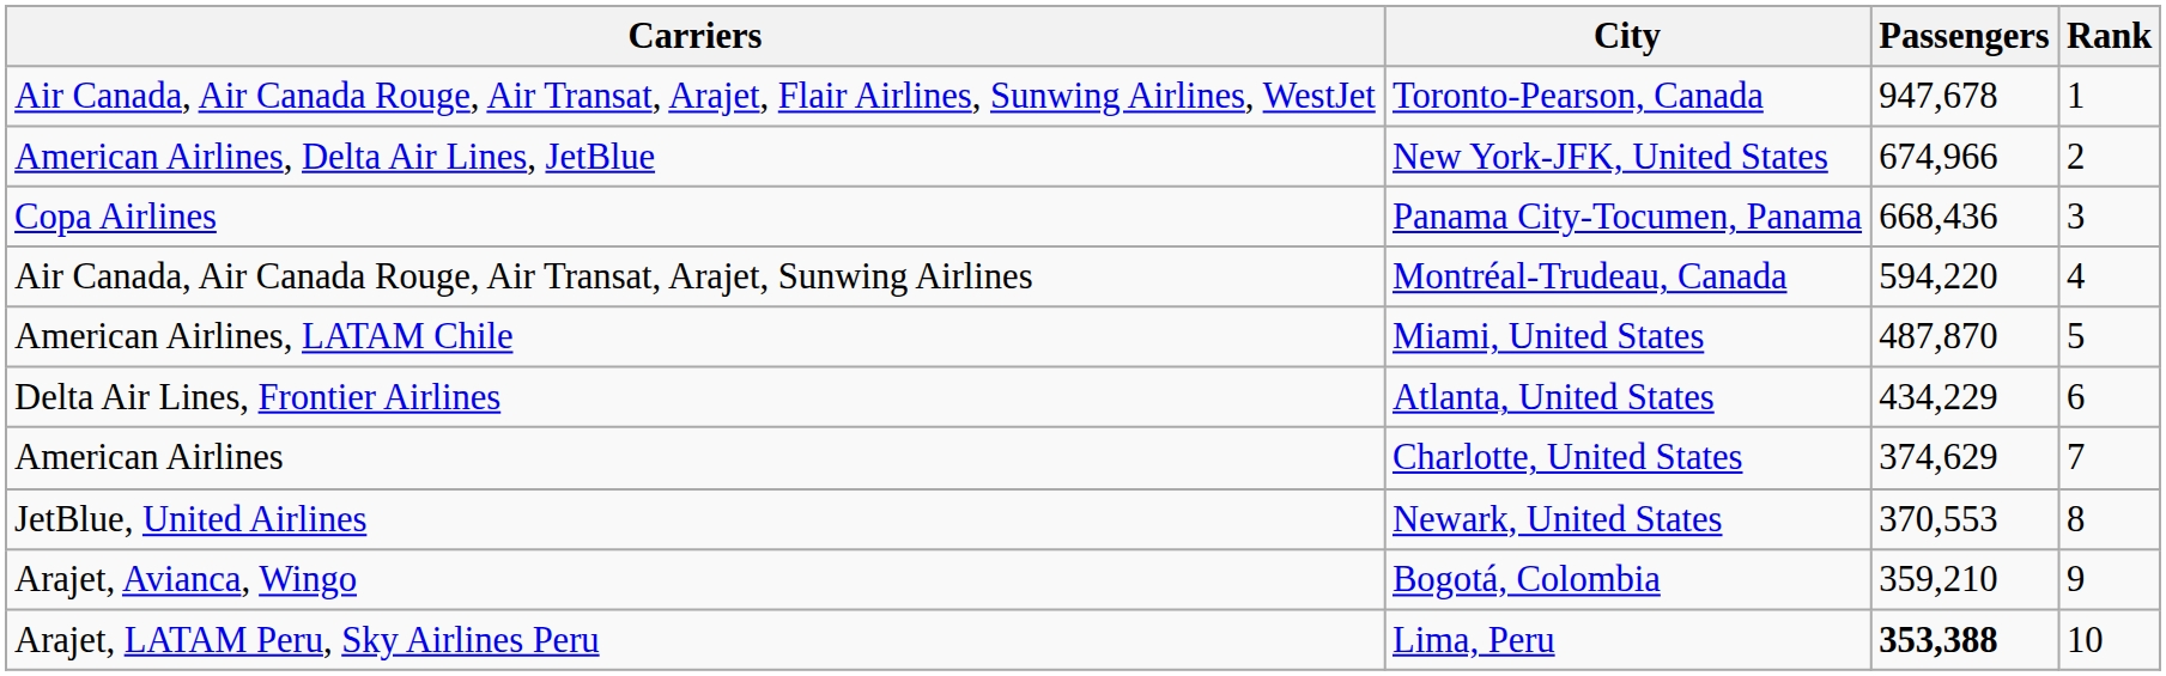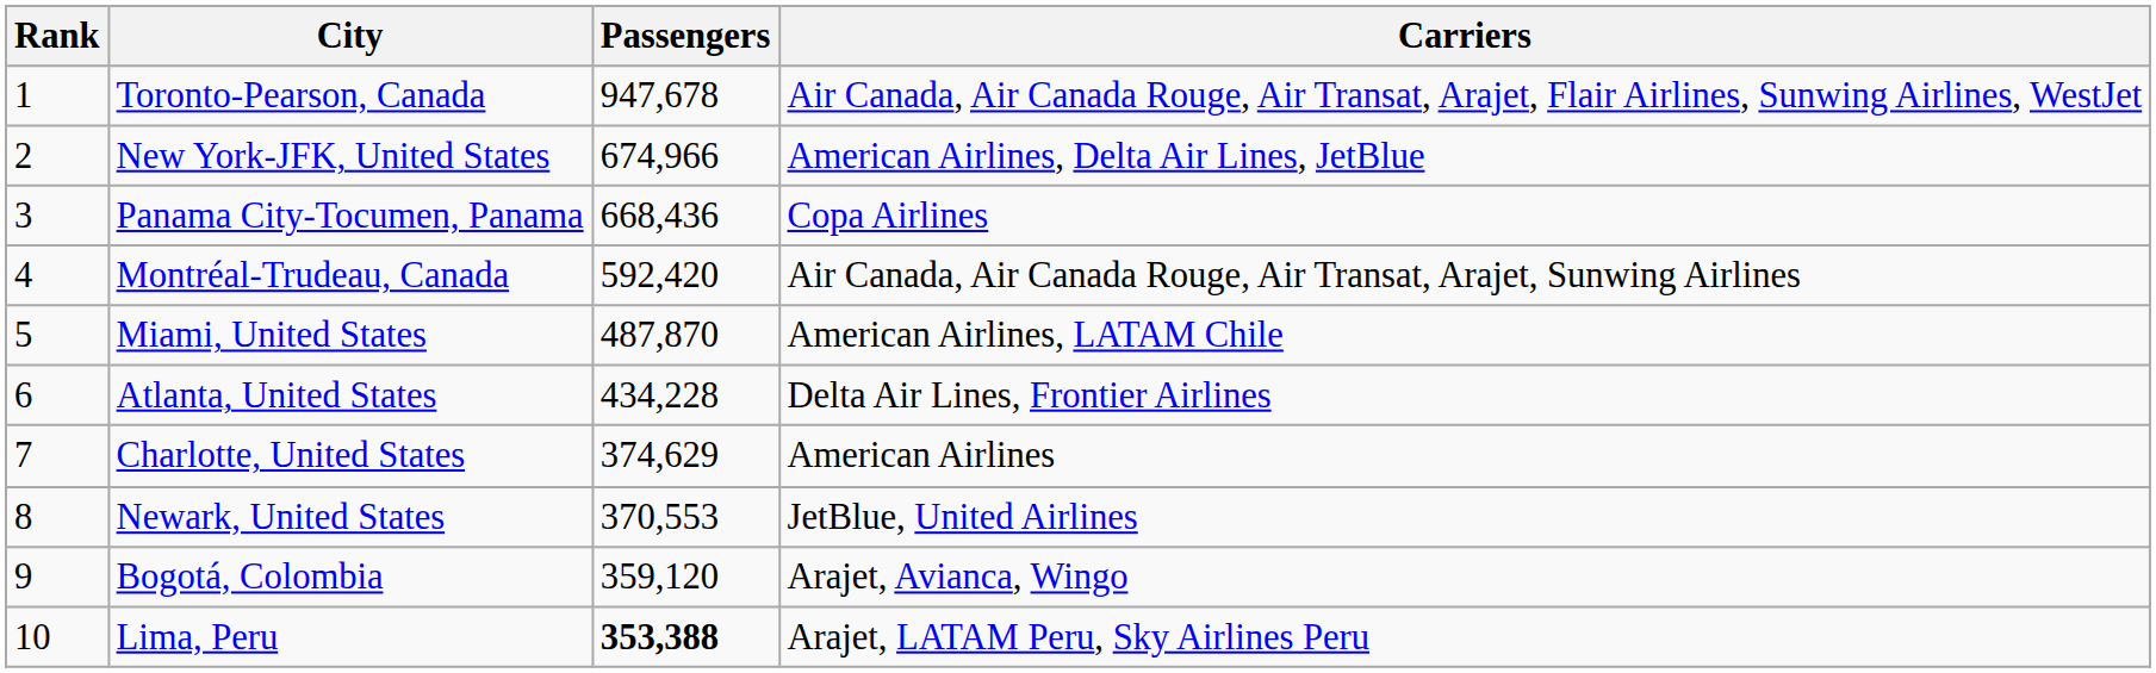 <table class="wikitable" style="font-size: 95%" width= align=>
 <tr>
-<th>Carriers</th>
+<th>Rank</th>
 <th>City</th>
 <th>Passengers</th>
-<th>Rank</th>
+<th>Carriers</th>
 </tr>
 <tr>
-<td><a href='#'>Air Canada</a>, <a href='#'>Air Canada Rouge</a>, <a href='#'>Air Transat</a>, <a href='#'>Arajet</a>, <a href='#'>Flair Airlines</a>, <a href='#'>Sunwing Airlines</a>, <a href='#'>WestJet</a></td>
+<td>1</td>
 <td> <a href='#'>Toronto-Pearson, Canada</a></td>
 <td>947,678</td>
-<td>1</td>
+<td><a href='#'>Air Canada</a>, <a href='#'>Air Canada Rouge</a>, <a href='#'>Air Transat</a>, <a href='#'>Arajet</a>, <a href='#'>Flair Airlines</a>, <a href='#'>Sunwing Airlines</a>, <a href='#'>WestJet</a></td>
 </tr>
 <tr>
-<td><a href='#'>American Airlines</a>, <a href='#'>Delta Air Lines</a>, <a href='#'>JetBlue</a></td>
+<td>2</td>
 <td> <a href='#'>New York-JFK, United States</a></td>
 <td>674,966</td>
-<td>2</td>
+<td><a href='#'>American Airlines</a>, <a href='#'>Delta Air Lines</a>, <a href='#'>JetBlue</a></td>
 </tr>
 <tr>
-<td><a href='#'>Copa Airlines</a></td>
+<td>3</td>
 <td> <a href='#'>Panama City-Tocumen, Panama</a></td>
 <td>668,436</td>
-<td>3</td>
+<td><a href='#'>Copa Airlines</a></td>
 </tr>
 <tr>
+<td>4</td>
+<td> <a href='#'>Montréal-Trudeau, Canada</a></td>
+<td>592,420</td>
 <td>Air Canada, Air Canada Rouge, Air Transat, Arajet, Sunwing Airlines</td>
-<td> <a href='#'>Montréal-Trudeau, Canada</a></td>
-<td>594,220</td>
-<td>4</td>
 </tr>
 <tr>
-<td>American Airlines, <a href='#'>LATAM Chile</a></td>
+<td>5</td>
 <td> <a href='#'>Miami, United States</a></td>
 <td>487,870</td>
-<td>5</td>
+<td>American Airlines, <a href='#'>LATAM Chile</a></td>
 </tr>
 <tr>
+<td>6</td>
+<td> <a href='#'>Atlanta, United States</a></td>
+<td>434,228</td>
 <td>Delta Air Lines, <a href='#'>Frontier Airlines</a></td>
-<td> <a href='#'>Atlanta, United States</a></td>
-<td>434,229</td>
-<td>6</td>
 </tr>
 <tr>
-<td>American Airlines</td>
+<td>7</td>
 <td> <a href='#'>Charlotte, United States</a></td>
 <td>374,629</td>
-<td>7</td>
+<td>American Airlines</td>
 </tr>
 <tr>
-<td>JetBlue, <a href='#'>United Airlines</a></td>
+<td>8</td>
 <td> <a href='#'>Newark, United States</a></td>
 <td>370,553</td>
-<td>8</td>
+<td>JetBlue, <a href='#'>United Airlines</a></td>
 </tr>
 <tr>
+<td>9</td>
+<td> <a href='#'>Bogotá, Colombia</a></td>
+<td>359,120</td>
 <td>Arajet, <a href='#'>Avianca</a>, <a href='#'>Wingo</a></td>
-<td> <a href='#'>Bogotá, Colombia</a></td>
-<td>359,210</td>
-<td>9</td>
 </tr>
 <tr>
-<td>Arajet, <a href='#'>LATAM Peru</a>, <a href='#'>Sky Airlines Peru</a></td>
+<td>10</td>
 <td> <a href='#'>Lima, Peru</a></td>
 <td><strong>353,388</strong></td>
-<td>10</td>
+<td>Arajet, <a href='#'>LATAM Peru</a>, <a href='#'>Sky Airlines Peru</a></td>
 </tr>
 </table>
